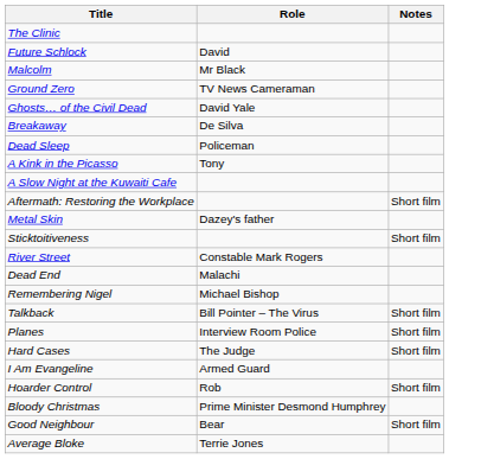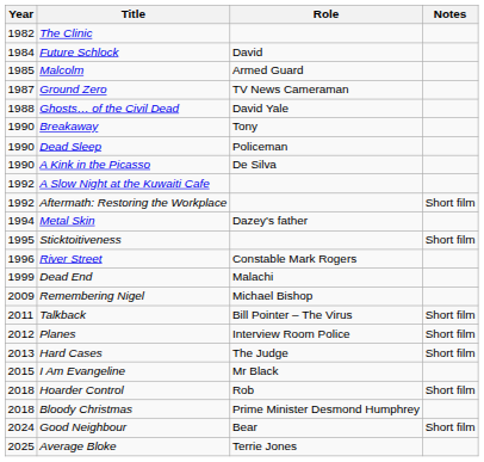 <table class=wikitable>
 <tr>
+<th>Year</th>
 <th>Title</th>
 <th>Role</th>
 <th>Notes</th>
 </tr>
 <tr>
+<td>1982</td>
 <td><em><a href='#'>The Clinic</a></em></td>
 <td></td>
 <td></td>
 </tr>
 <tr>
+<td>1984</td>
 <td><em><a href='#'>Future Schlock</a></em></td>
 <td>David</td>
 <td></td>
 </tr>
 <tr>
+<td>1985</td>
 <td><em><a href='#'>Malcolm</a></em></td>
-<td>Mr Black</td>
+<td>Armed Guard</td>
 <td></td>
 </tr>
 <tr>
+<td>1987</td>
 <td><em><a href='#'>Ground Zero</a></em></td>
 <td>TV News Cameraman</td>
 <td></td>
 </tr>
 <tr>
+<td>1988</td>
 <td><em><a href='#'>Ghosts… of the Civil Dead</a></em></td>
 <td>David Yale</td>
 <td></td>
 </tr>
 <tr>
+<td>1990</td>
 <td><em><a href='#'>Breakaway</a></em></td>
-<td>De Silva</td>
+<td>Tony</td>
 <td></td>
 </tr>
 <tr>
+<td>1990</td>
 <td><em><a href='#'>Dead Sleep</a></em></td>
 <td>Policeman</td>
 <td></td>
 </tr>
 <tr>
+<td>1990</td>
 <td><em><a href='#'>A Kink in the Picasso</a></em></td>
-<td>Tony</td>
+<td>De Silva</td>
 <td></td>
 </tr>
 <tr>
+<td>1992</td>
 <td><em><a href='#'>A Slow Night at the Kuwaiti Cafe</a></em></td>
 <td></td>
 <td></td>
 </tr>
 <tr>
+<td>1992</td>
 <td><em>Aftermath: Restoring the Workplace</em></td>
 <td></td>
 <td>Short film</td>
 </tr>
 <tr>
+<td>1994</td>
 <td><em><a href='#'>Metal Skin</a></em></td>
 <td>Dazey's father</td>
 <td></td>
 </tr>
 <tr>
+<td>1995</td>
 <td><em>Sticktoitiveness</em></td>
 <td></td>
 <td>Short film</td>
 </tr>
 <tr>
+<td>1996</td>
 <td><em><a href='#'>River Street</a></em></td>
 <td>Constable Mark Rogers</td>
 <td></td>
 </tr>
 <tr>
+<td>1999</td>
 <td><em>Dead End</em></td>
 <td>Malachi</td>
 <td></td>
 </tr>
 <tr>
+<td>2009</td>
 <td><em>Remembering Nigel</em></td>
 <td>Michael Bishop</td>
 <td></td>
 </tr>
 <tr>
+<td>2011</td>
 <td><em>Talkback</em></td>
 <td>Bill Pointer – The Virus</td>
 <td>Short film</td>
 </tr>
 <tr>
+<td>2012</td>
 <td><em>Planes</em></td>
 <td>Interview Room Police</td>
 <td>Short film</td>
 </tr>
 <tr>
+<td>2013</td>
 <td><em>Hard Cases</em></td>
 <td>The Judge</td>
 <td>Short film</td>
 </tr>
 <tr>
+<td>2015</td>
 <td><em>I Am Evangeline</em></td>
-<td>Armed Guard</td>
+<td>Mr Black</td>
 <td></td>
 </tr>
 <tr>
+<td>2018</td>
 <td><em>Hoarder Control</em></td>
 <td>Rob</td>
 <td>Short film</td>
 </tr>
 <tr>
+<td>2018</td>
 <td><em>Bloody Christmas</em></td>
 <td>Prime Minister Desmond Humphrey</td>
 <td></td>
 </tr>
 <tr>
+<td>2024</td>
 <td><em>Good Neighbour</em></td>
 <td>Bear</td>
 <td>Short film</td>
 </tr>
 <tr>
+<td>2025</td>
 <td><em>Average Bloke</em></td>
 <td>Terrie Jones</td>
 <td></td>
 </tr>
 </table>
